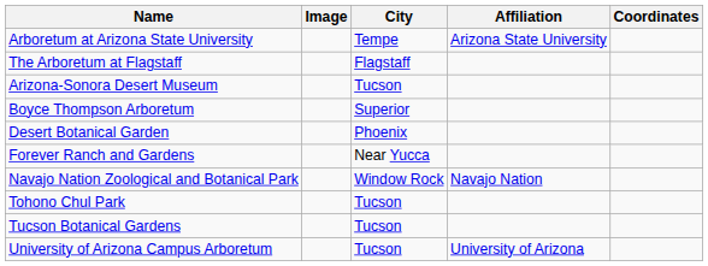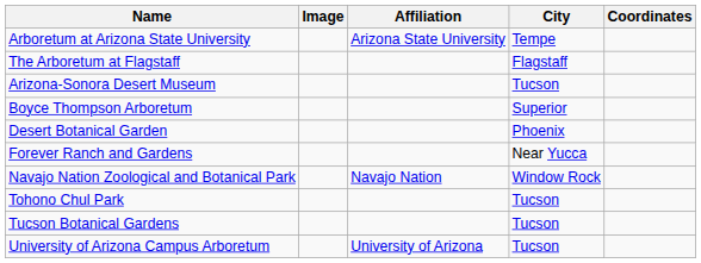 <table class="sortable wikitable">
 <tr>
 <th scope="col">Name</th>
 <th scope="col">Image</th>
+<th scope="col">Affiliation</th>
 <th scope="col">City</th>
-<th scope="col">Affiliation</th>
 <th scope="col">Coordinates</th>
 </tr>
 <tr>
 <td><a href='#'>Arboretum at Arizona State University</a></td>
 <td></td>
+<td><a href='#'>Arizona State University</a></td>
 <td><a href='#'>Tempe</a></td>
-<td><a href='#'>Arizona State University</a></td>
 <td></td>
 </tr>
 <tr>
 <td><a href='#'>The Arboretum at Flagstaff</a></td>
 <td></td>
+<td></td>
 <td><a href='#'>Flagstaff</a></td>
-<td></td>
 <td></td>
 </tr>
 <tr>
 <td><a href='#'>Arizona-Sonora Desert Museum</a></td>
 <td></td>
+<td></td>
 <td><a href='#'>Tucson</a></td>
-<td></td>
 <td></td>
 </tr>
 <tr>
 <td><a href='#'>Boyce Thompson Arboretum</a></td>
 <td></td>
+<td></td>
 <td><a href='#'>Superior</a></td>
-<td></td>
 <td></td>
 </tr>
 <tr>
 <td><a href='#'>Desert Botanical Garden</a></td>
 <td></td>
+<td></td>
 <td><a href='#'>Phoenix</a></td>
-<td></td>
 <td></td>
 </tr>
 <tr>
 <td><a href='#'>Forever Ranch and Gardens</a></td>
 <td></td>
+<td></td>
 <td>Near <a href='#'>Yucca</a></td>
-<td></td>
 <td></td>
 </tr>
 <tr>
 <td><a href='#'>Navajo Nation Zoological and Botanical Park</a></td>
 <td></td>
+<td><a href='#'>Navajo Nation</a></td>
 <td><a href='#'>Window Rock</a></td>
-<td><a href='#'>Navajo Nation</a></td>
 <td></td>
 </tr>
 <tr>
 <td><a href='#'>Tohono Chul Park</a></td>
 <td></td>
+<td></td>
 <td><a href='#'>Tucson</a></td>
-<td></td>
 <td></td>
 </tr>
 <tr>
 <td><a href='#'>Tucson Botanical Gardens</a></td>
 <td></td>
+<td></td>
 <td><a href='#'>Tucson</a></td>
-<td></td>
 <td></td>
 </tr>
 <tr>
 <td><a href='#'>University of Arizona Campus Arboretum</a></td>
 <td></td>
+<td><a href='#'>University of Arizona</a></td>
 <td><a href='#'>Tucson</a></td>
-<td><a href='#'>University of Arizona</a></td>
 <td></td>
 </tr>
 </table>
